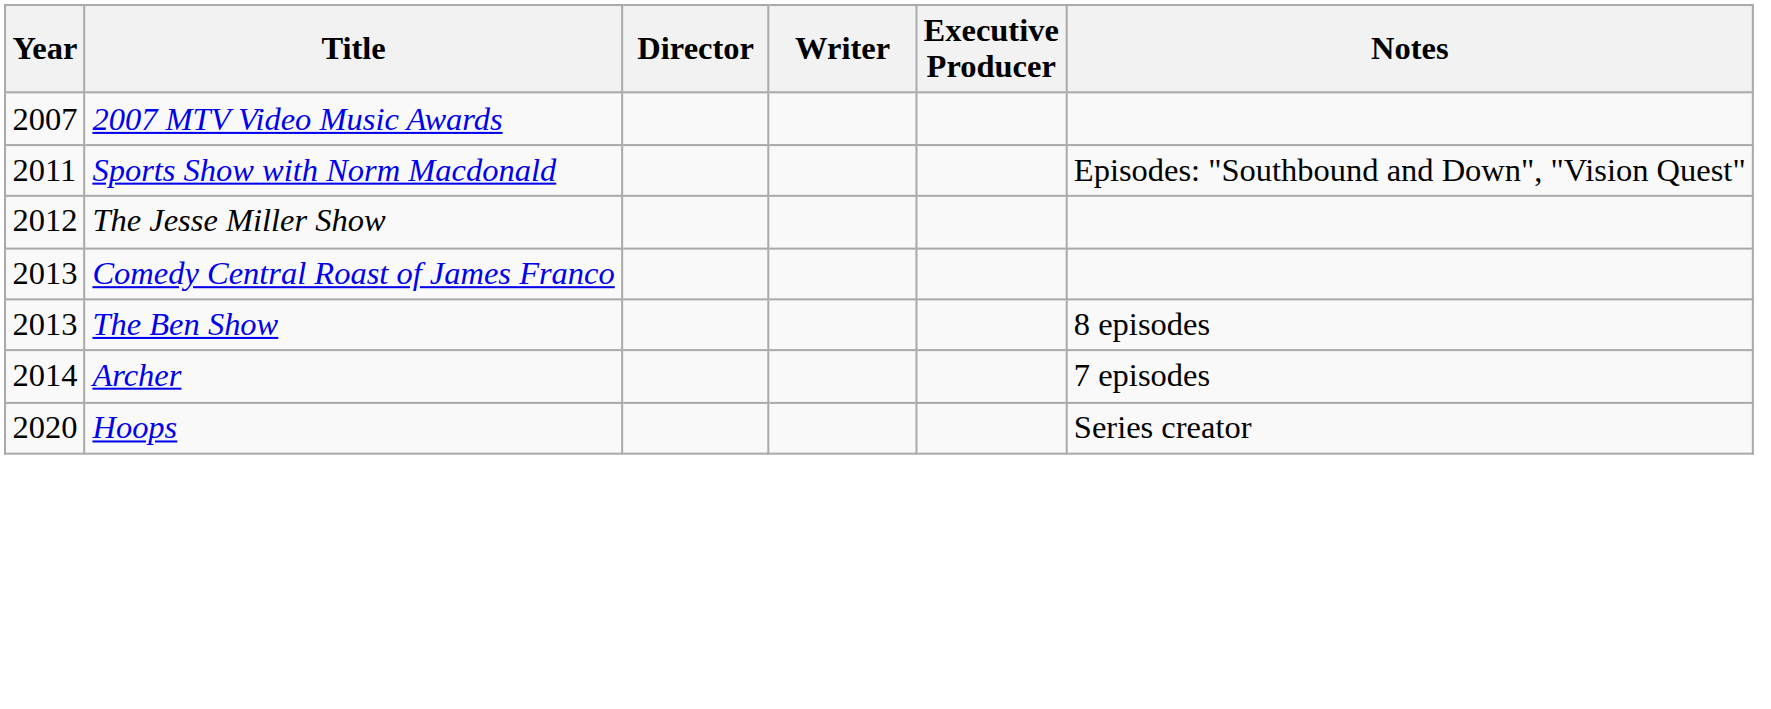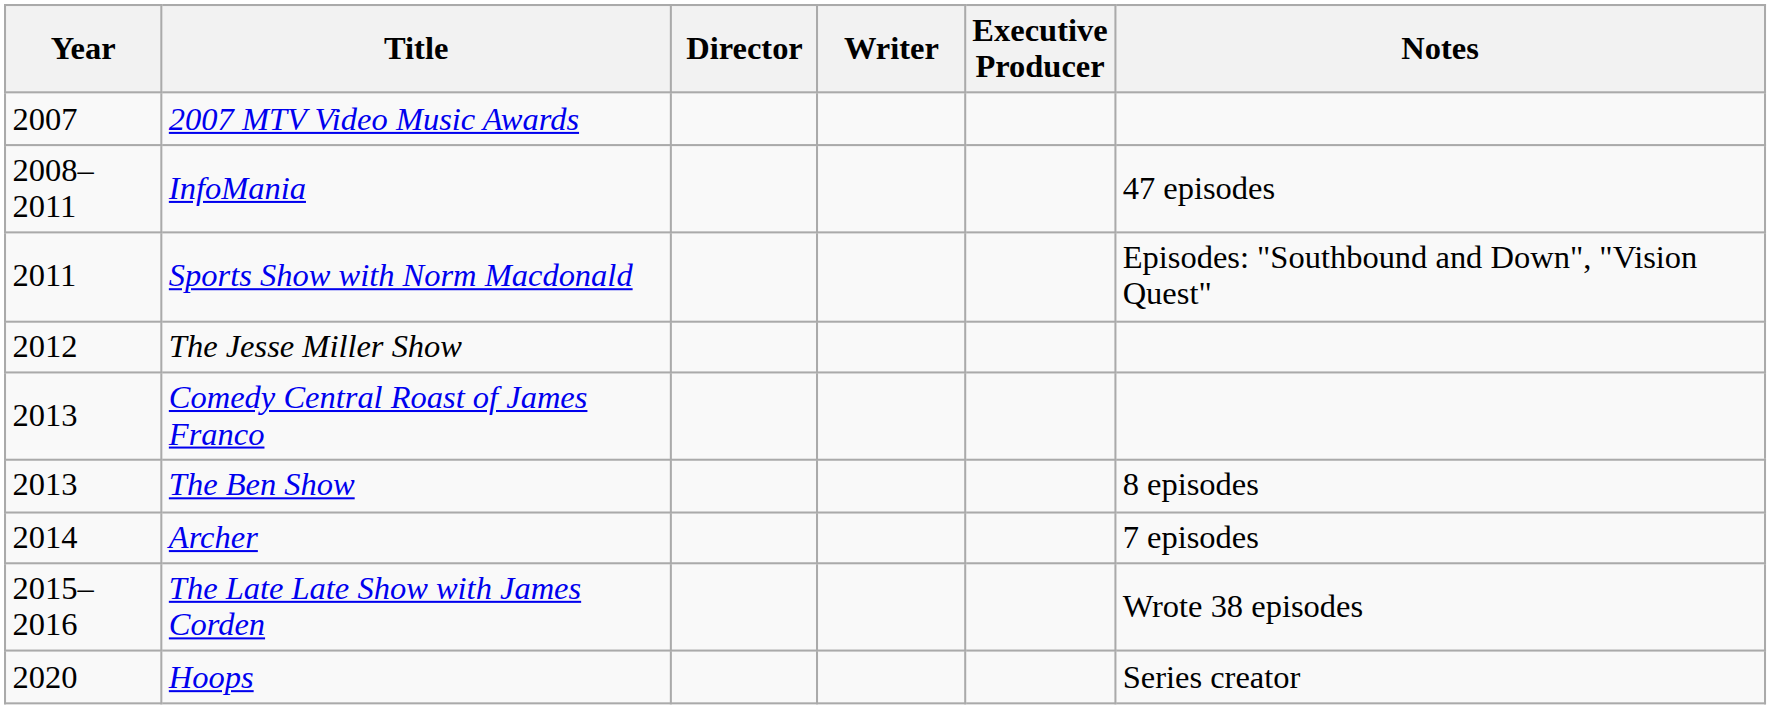 <table class="wikitable">
 <tr>
 <th>Year</th>
 <th>Title</th>
 <th width="65">Director</th>
 <th width="65">Writer</th>
 <th width="65">Executive<br>Producer</th>
 <th>Notes</th>
 </tr>
 <tr>
 <td>2007</td>
 <td><em><a href='#'>2007 MTV Video Music Awards</a></em></td>
 <td></td>
 <td></td>
 <td></td>
 <td></td>
+</tr>
+<tr>
+<td>2008–2011</td>
+<td><em><a href='#'>InfoMania</a></em></td>
+<td></td>
+<td></td>
+<td></td>
+<td>47 episodes</td>
 </tr>
 <tr>
 <td>2011</td>
 <td><em><a href='#'>Sports Show with Norm Macdonald </a></em></td>
 <td></td>
 <td></td>
 <td></td>
 <td>Episodes: "Southbound and Down", "Vision Quest"</td>
 </tr>
 <tr>
 <td>2012</td>
 <td><em>The Jesse Miller Show</em></td>
 <td></td>
 <td></td>
 <td></td>
 <td></td>
 </tr>
 <tr>
 <td>2013</td>
 <td><em><a href='#'>Comedy Central Roast of James Franco</a></em></td>
 <td></td>
 <td></td>
 <td></td>
 </tr>
 <tr>
 <td>2013</td>
 <td><em><a href='#'>The Ben Show</a></em></td>
 <td></td>
 <td></td>
 <td></td>
 <td>8 episodes</td>
 </tr>
 <tr>
 <td>2014</td>
 <td><em><a href='#'>Archer</a></em></td>
 <td></td>
 <td></td>
 <td></td>
 <td>7 episodes</td>
 </tr>
 <tr>
+<td>2015–2016</td>
+<td><em><a href='#'>The Late Late Show with James Corden</a></em></td>
+<td></td>
+<td></td>
+<td></td>
+<td>Wrote 38 episodes</td>
+</tr>
+<tr>
 <td>2020</td>
 <td><em><a href='#'>Hoops</a></em></td>
 <td></td>
 <td></td>
 <td></td>
 <td>Series creator</td>
 </tr>
 </table>
